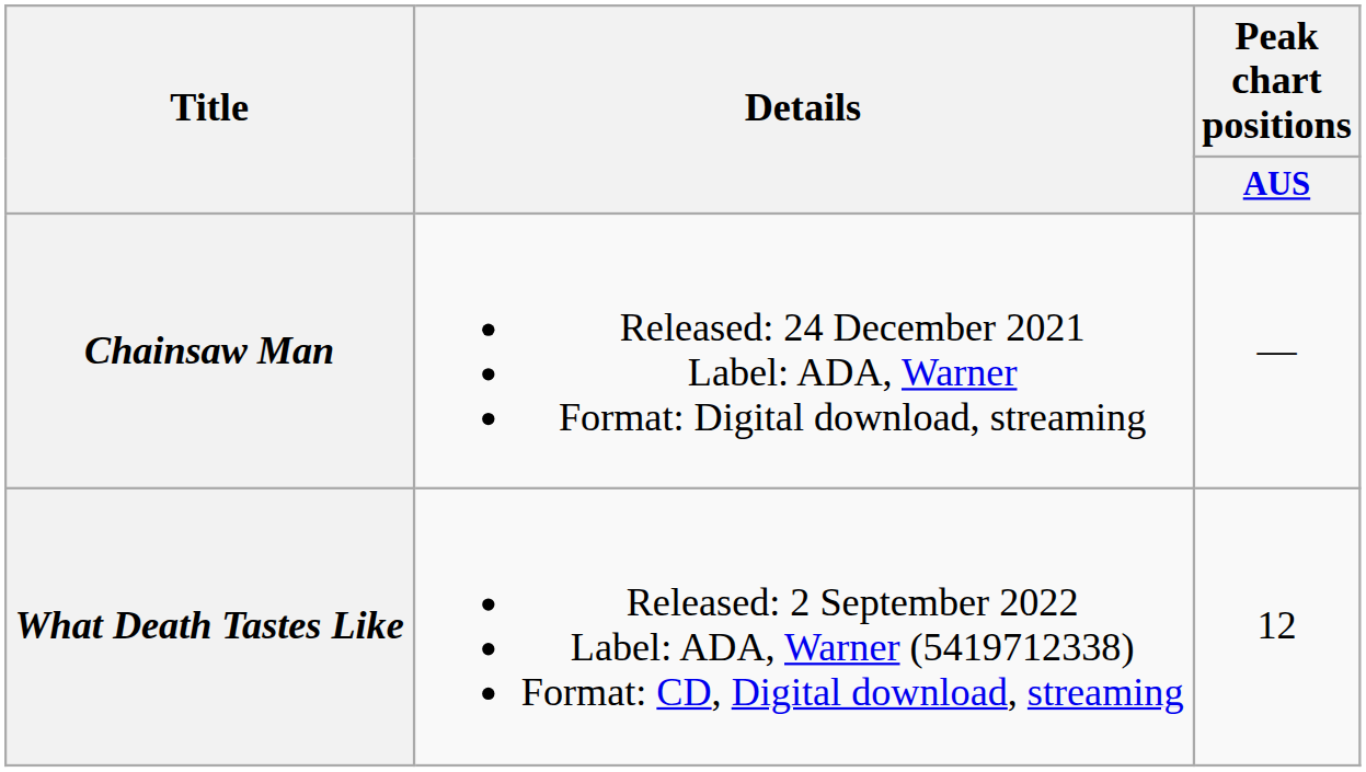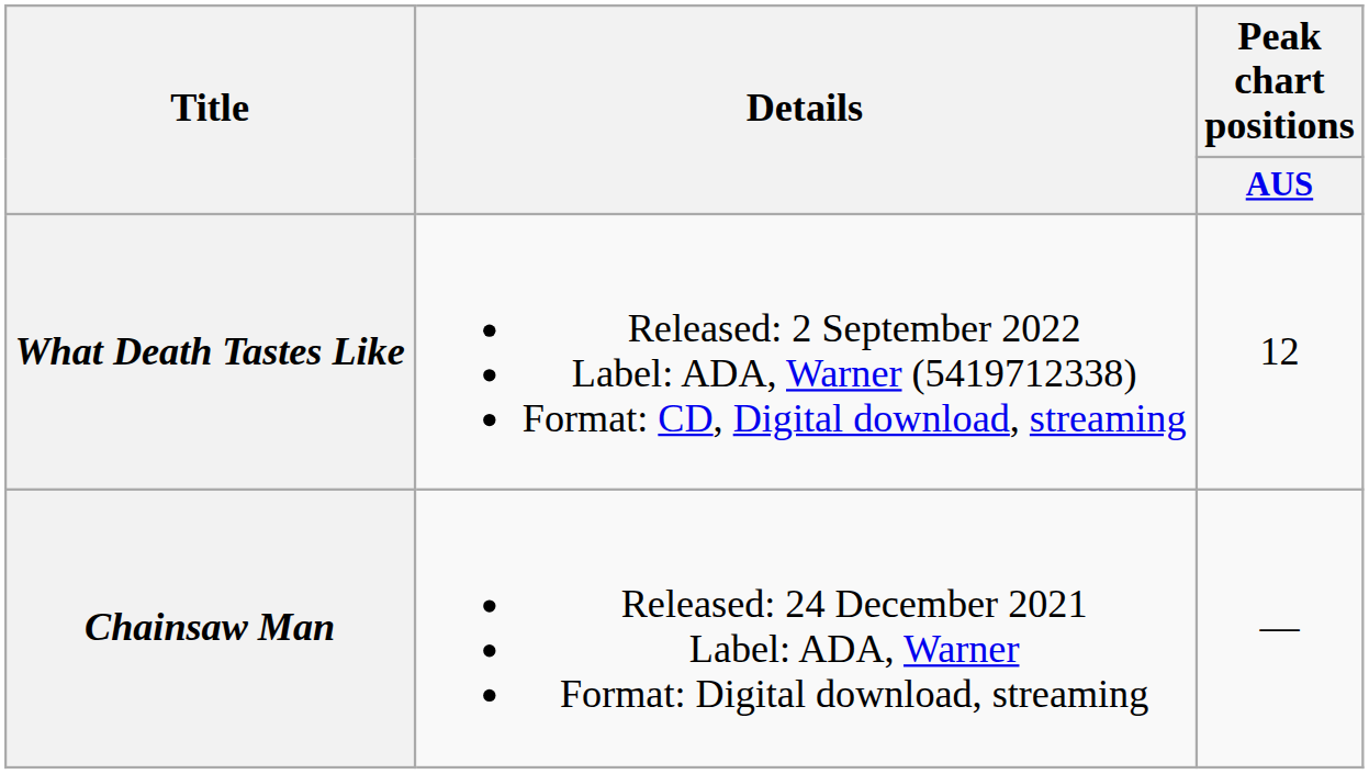 <table class="wikitable plainrowheaders" style="text-align:center">
 <tr>
 <th scope="col" rowspan="2">Title</th>
 <th scope="col" rowspan="2">Details</th>
 <th scope="col" colspan="1">Peak chart positions</th>
 </tr>
 <tr>
 <th scope="col" style="width:3em; font-size:85%"><a href='#'>AUS</a><br></th>
 </tr>
 <tr>
+<th scope="row"><em>What Death Tastes Like</em></th>
+<td><br><ul><li>Released: 2 September 2022</li><li>Label: ADA, <a href='#'>Warner</a> (5419712338)</li><li>Format: <a href='#'>CD</a>, <a href='#'>Digital download</a>, <a href='#'>streaming</a></li></ul></td>
+<td>12<br></td>
+</tr>
+<tr>
 <th scope="row"><em>Chainsaw Man</em></th>
 <td><br><ul><li>Released: 24 December 2021</li><li>Label: ADA, <a href='#'>Warner</a></li><li>Format: Digital download, streaming</li></ul></td>
 <td>—</td>
 </tr>
-<tr>
-<th scope="row"><em>What Death Tastes Like</em></th>
-<td><br><ul><li>Released: 2 September 2022</li><li>Label: ADA, <a href='#'>Warner</a> (5419712338)</li><li>Format: <a href='#'>CD</a>, <a href='#'>Digital download</a>, <a href='#'>streaming</a></li></ul></td>
-<td>12<br></td>
-</tr>
 </table>
